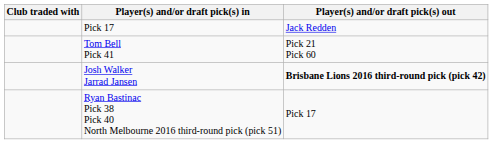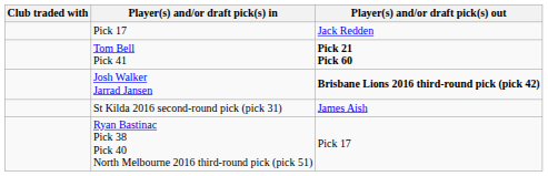 <table class="wikitable plainrowheaders">
 <tr>
 <th scope="col"><strong>Club traded with</strong></th>
 <th scope="col"><strong>Player(s) and/or draft pick(s) in</strong></th>
 <th scope="col"><strong>Player(s) and/or draft pick(s) out</strong></th>
 </tr>
 <tr>
 <td></td>
 <td>Pick 17</td>
 <td><a href='#'>Jack Redden</a></td>
 </tr>
 <tr>
 <td></td>
 <td><a href='#'>Tom Bell</a><br>Pick 41</td>
-<td>Pick 21<br>Pick 60</td>
+<td><strong>Pick 21<br>Pick 60</strong></td>
 </tr>
 <tr>
 <td></td>
 <td><a href='#'>Josh Walker</a><br><a href='#'>Jarrad Jansen</a></td>
 <td><strong>Brisbane Lions 2016 third-round pick (pick 42)</strong></td>
 </tr>
 <tr>
 <td></td>
+<td>St Kilda 2016 second-round pick (pick 31)</td>
+<td><a href='#'>James Aish</a></td>
+</tr>
+<tr>
+<td></td>
 <td><a href='#'>Ryan Bastinac</a><br>Pick 38<br>Pick 40<br>North Melbourne 2016 third-round pick (pick 51)</td>
 <td>Pick 17</td>
 </tr>
 </table>
